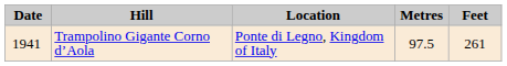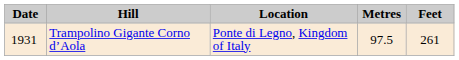 <table class="wikitable sortable" style="text-align:left; line-height:16px; width:44%;">
 <tr>
 <th style="background-color: #ccc;" width="45">Date</th>
 <th style="background-color: #ccc;" width="200">Hill</th>
 <th style="background-color: #ccc;" width="180">Location</th>
 <th style="background-color: #ccc;" width="53">Metres</th>
 <th style="background-color: #ccc;" width="53">Feet</th>
 </tr>
 <tr bgcolor=#FAEBD7>
-<td align=right>1941  </td>
+<td align=right>1931  </td>
 <td><a href='#'>Trampolino Gigante Corno d’Aola</a></td>
 <td><a href='#'>Ponte di Legno</a>, <a href='#'>Kingdom of Italy</a></td>
 <td align=center>97.5</td>
 <td align=center>261</td>
 </tr>
 </table>
